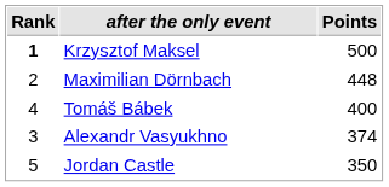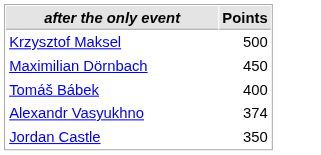 <table cellspacing="1" cellpadding="3" style="border:1px solid #aaa; font-size:90%;">
 <tr style="background:#e4e4e4;">
-<th style="border-bottom:1px solid #aaa; width:10px;">Rank</th>
 <th style="border-bottom:1px solid #aaa; width:200px; white-space:nowrap;"><em>after the only event</em> </th>
 <th style="border-bottom:1px solid #aaa; width:20px;">Points</th>
 </tr>
 <tr>
-<td style="text-align:center;"><strong>1</strong></td>
 <td>  <a href='#'>Krzysztof Maksel</a></td>
 <td align="right">500</td>
 </tr>
 <tr>
-<td style="text-align:center;">2</td>
 <td> <a href='#'>Maximilian Dörnbach</a></td>
-<td align="right">448</td>
+<td align="right">450</td>
 </tr>
 <tr>
-<td style="text-align:center;">4</td>
 <td>  <a href='#'>Tomáš Bábek</a></td>
 <td align="right">400</td>
 </tr>
 <tr>
-<td style="text-align:center;">3</td>
 <td> <a href='#'>Alexandr Vasyukhno</a></td>
 <td align="right">374</td>
 </tr>
 <tr>
-<td style="text-align:center;">5</td>
 <td> <a href='#'>Jordan Castle</a></td>
 <td align="right">350</td>
 </tr>
 </table>
